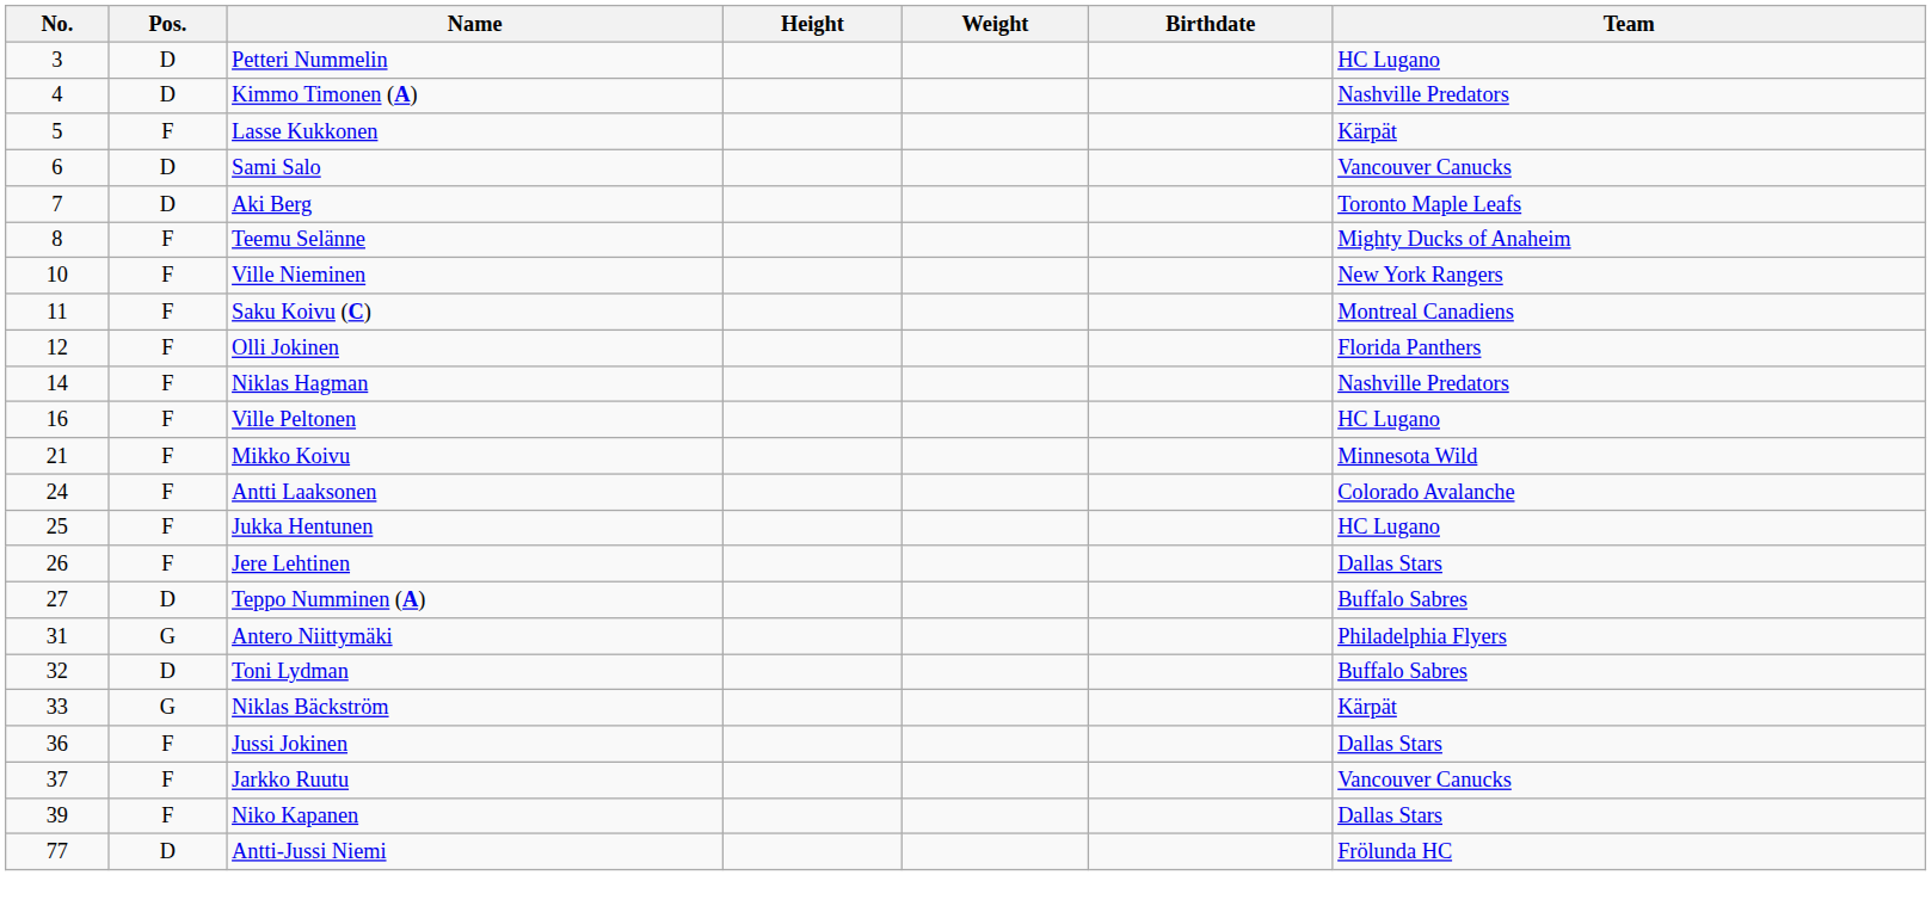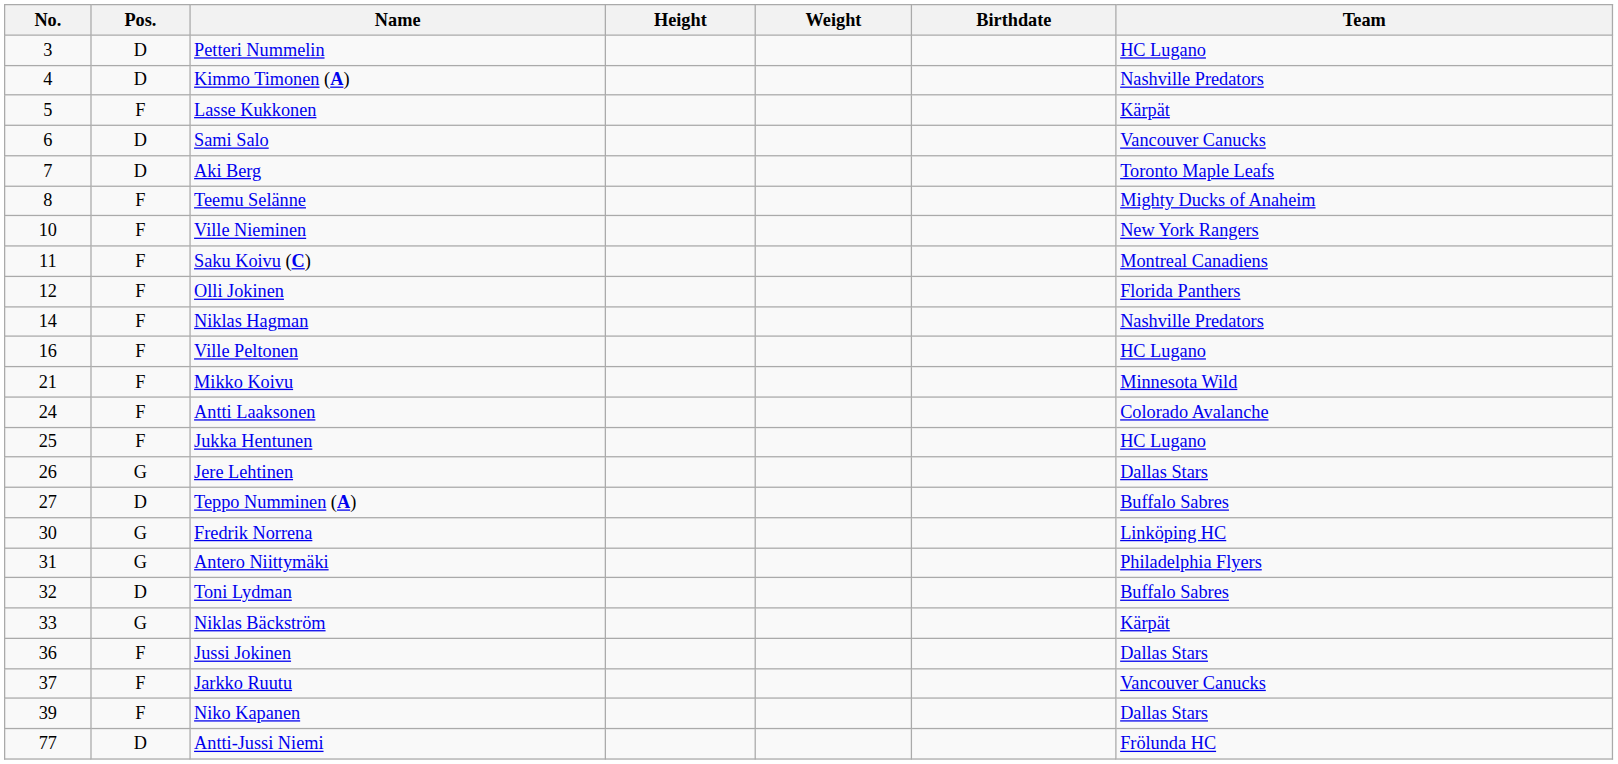 <table class="wikitable sortable" width="80%" style="font-size: 90%; text-align: center;">
 <tr>
 <th>No.</th>
 <th>Pos.</th>
 <th>Name</th>
 <th>Height</th>
 <th>Weight</th>
 <th>Birthdate</th>
 <th>Team</th>
 </tr>
 <tr>
 <td>3</td>
 <td>D</td>
 <td style="text-align:left;"><a href='#'>Petteri Nummelin</a></td>
 <td></td>
 <td></td>
 <td style="text-align:right;"></td>
 <td style="text-align:left;"> <a href='#'>HC Lugano</a></td>
 </tr>
 <tr>
 <td>4</td>
 <td>D</td>
 <td style="text-align:left;"><a href='#'>Kimmo Timonen</a> (<strong><a href='#'>A</a></strong>)</td>
 <td></td>
 <td></td>
 <td style="text-align:right;"></td>
 <td style="text-align:left;"> <a href='#'>Nashville Predators</a></td>
 </tr>
 <tr>
 <td>5</td>
 <td>F</td>
 <td style="text-align:left;"><a href='#'>Lasse Kukkonen</a></td>
 <td></td>
 <td></td>
 <td style="text-align:right;"></td>
 <td style="text-align:left;"> <a href='#'>Kärpät</a></td>
 </tr>
 <tr>
 <td>6</td>
 <td>D</td>
 <td style="text-align:left;"><a href='#'>Sami Salo</a></td>
 <td></td>
 <td></td>
 <td style="text-align:right;"></td>
 <td style="text-align:left;"> <a href='#'>Vancouver Canucks</a></td>
 </tr>
 <tr>
 <td>7</td>
 <td>D</td>
 <td style="text-align:left;"><a href='#'>Aki Berg</a></td>
 <td></td>
 <td></td>
 <td style="text-align:right;"></td>
 <td style="text-align:left;"> <a href='#'>Toronto Maple Leafs</a></td>
 </tr>
 <tr>
 <td>8</td>
 <td>F</td>
 <td style="text-align:left;"><a href='#'>Teemu Selänne</a></td>
 <td></td>
 <td></td>
 <td style="text-align:right;"></td>
 <td style="text-align:left;"> <a href='#'>Mighty Ducks of Anaheim</a></td>
 </tr>
 <tr>
 <td>10</td>
 <td>F</td>
 <td style="text-align:left;"><a href='#'>Ville Nieminen</a></td>
 <td></td>
 <td></td>
 <td style="text-align:right;"></td>
 <td style="text-align:left;"> <a href='#'>New York Rangers</a></td>
 </tr>
 <tr>
 <td>11</td>
 <td>F</td>
 <td style="text-align:left;"><a href='#'>Saku Koivu</a> (<strong><a href='#'>C</a></strong>)</td>
 <td></td>
 <td></td>
 <td style="text-align:right;"></td>
 <td style="text-align:left;"> <a href='#'>Montreal Canadiens</a></td>
 </tr>
 <tr>
 <td>12</td>
 <td>F</td>
 <td style="text-align:left;"><a href='#'>Olli Jokinen</a></td>
 <td></td>
 <td></td>
 <td style="text-align:right;"></td>
 <td style="text-align:left;"> <a href='#'>Florida Panthers</a></td>
 </tr>
 <tr>
 <td>14</td>
 <td>F</td>
 <td style="text-align:left;"><a href='#'>Niklas Hagman</a></td>
 <td></td>
 <td></td>
 <td style="text-align:right;"></td>
 <td style="text-align:left;"> <a href='#'>Nashville Predators</a></td>
 </tr>
 <tr>
 <td>16</td>
 <td>F</td>
 <td style="text-align:left;"><a href='#'>Ville Peltonen</a></td>
 <td></td>
 <td></td>
 <td style="text-align:right;"></td>
 <td style="text-align:left;"> <a href='#'>HC Lugano</a></td>
 </tr>
 <tr>
 <td>21</td>
 <td>F</td>
 <td style="text-align:left;"><a href='#'>Mikko Koivu</a></td>
 <td></td>
 <td></td>
 <td style="text-align:right;"></td>
 <td style="text-align:left;"> <a href='#'>Minnesota Wild</a></td>
 </tr>
 <tr>
 <td>24</td>
 <td>F</td>
 <td style="text-align:left;"><a href='#'>Antti Laaksonen</a></td>
 <td></td>
 <td></td>
 <td style="text-align:right;"></td>
 <td style="text-align:left;"> <a href='#'>Colorado Avalanche</a></td>
 </tr>
 <tr>
 <td>25</td>
 <td>F</td>
 <td style="text-align:left;"><a href='#'>Jukka Hentunen</a></td>
 <td></td>
 <td></td>
 <td style="text-align:right;"></td>
 <td style="text-align:left;"> <a href='#'>HC Lugano</a></td>
 </tr>
 <tr>
 <td>26</td>
-<td>F</td>
+<td>G</td>
 <td style="text-align:left;"><a href='#'>Jere Lehtinen</a></td>
 <td></td>
 <td></td>
 <td style="text-align:right;"></td>
 <td style="text-align:left;"> <a href='#'>Dallas Stars</a></td>
 </tr>
 <tr>
 <td>27</td>
 <td>D</td>
 <td style="text-align:left;"><a href='#'>Teppo Numminen</a> (<strong><a href='#'>A</a></strong>)</td>
 <td></td>
 <td></td>
 <td style="text-align:right;"></td>
 <td style="text-align:left;"> <a href='#'>Buffalo Sabres</a></td>
+</tr>
+<tr>
+<td>30</td>
+<td>G</td>
+<td style="text-align:left;"><a href='#'>Fredrik Norrena</a></td>
+<td></td>
+<td></td>
+<td style="text-align:right;"></td>
+<td style="text-align:left;"> <a href='#'>Linköping HC</a></td>
 </tr>
 <tr>
 <td>31</td>
 <td>G</td>
 <td style="text-align:left;"><a href='#'>Antero Niittymäki</a></td>
 <td></td>
 <td></td>
 <td style="text-align:right;"></td>
 <td style="text-align:left;"> <a href='#'>Philadelphia Flyers</a></td>
 </tr>
 <tr>
 <td>32</td>
 <td>D</td>
 <td style="text-align:left;"><a href='#'>Toni Lydman</a></td>
 <td></td>
 <td></td>
 <td style="text-align:right;"></td>
 <td style="text-align:left;"> <a href='#'>Buffalo Sabres</a></td>
 </tr>
 <tr>
 <td>33</td>
 <td>G</td>
 <td style="text-align:left;"><a href='#'>Niklas Bäckström</a></td>
 <td></td>
 <td></td>
 <td style="text-align:right;"></td>
 <td style="text-align:left;"> <a href='#'>Kärpät</a></td>
 </tr>
 <tr>
 <td>36</td>
 <td>F</td>
 <td style="text-align:left;"><a href='#'>Jussi Jokinen</a></td>
 <td></td>
 <td></td>
 <td style="text-align:right;"></td>
 <td style="text-align:left;"> <a href='#'>Dallas Stars</a></td>
 </tr>
 <tr>
 <td>37</td>
 <td>F</td>
 <td style="text-align:left;"><a href='#'>Jarkko Ruutu</a></td>
 <td></td>
 <td></td>
 <td style="text-align:right;"></td>
 <td style="text-align:left;"> <a href='#'>Vancouver Canucks</a></td>
 </tr>
 <tr>
 <td>39</td>
 <td>F</td>
 <td style="text-align:left;"><a href='#'>Niko Kapanen</a></td>
 <td></td>
 <td></td>
 <td style="text-align:right;"></td>
 <td style="text-align:left;"> <a href='#'>Dallas Stars</a></td>
 </tr>
 <tr>
 <td>77</td>
 <td>D</td>
 <td style="text-align:left;"><a href='#'>Antti-Jussi Niemi</a></td>
 <td></td>
 <td></td>
 <td style="text-align:right;"></td>
 <td style="text-align:left;"> <a href='#'>Frölunda HC</a></td>
 </tr>
 </table>
